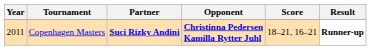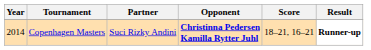 <table class="sortable wikitable" style="font-size: 90%">
 <tr>
 <th>Year</th>
 <th>Tournament</th>
 <th>Partner</th>
 <th>Opponent</th>
 <th>Score</th>
 <th>Result</th>
 </tr>
 <tr>
 </tr>
 <tr style="background:#FFE0AF">
-<td align="center">2011</td>
+<td align="center">2014</td>
 <td align="left"><a href='#'>Copenhagen Masters</a></td>
-<td align="left"><strong> <a href='#'>Suci Rizky Andini</a></strong></td>
+<td align="left"> <a href='#'>Suci Rizky Andini</a></td>
 <td align="left"><strong> <a href='#'>Christinna Pedersen</a><br> <a href='#'>Kamilla Rytter Juhl</a></strong></td>
 <td align="left">18–21, 16–21</td>
 <td style="text-align:left; background:white"> <strong>Runner-up</strong></td>
 </tr>
 </table>
